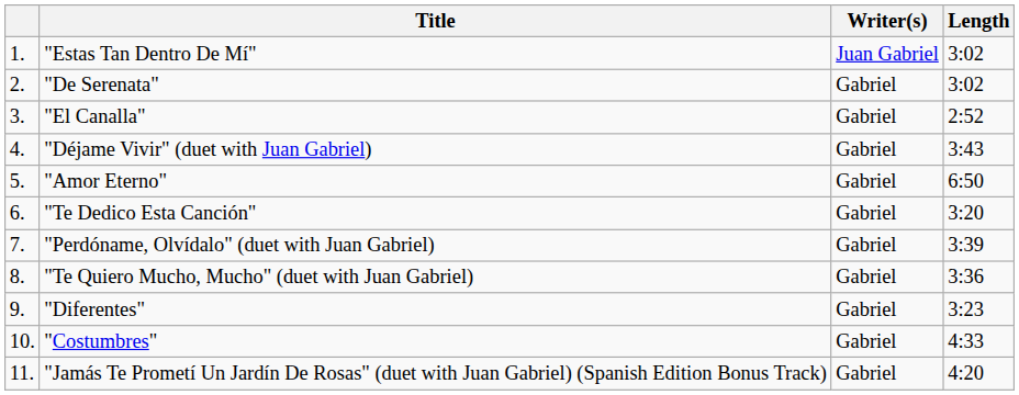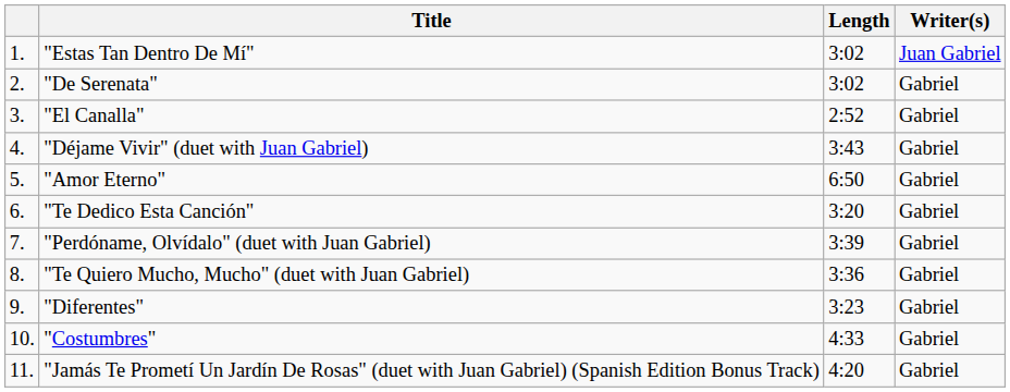 <table class="wikitable">
 <tr>
 <th></th>
 <th>Title</th>
+<th>Length</th>
 <th>Writer(s)</th>
-<th>Length</th>
 </tr>
 <tr>
 <td>1.</td>
 <td>"Estas Tan Dentro De Mí"</td>
+<td>3:02</td>
 <td><a href='#'>Juan Gabriel</a></td>
-<td>3:02</td>
 </tr>
 <tr>
 <td>2.</td>
 <td>"De Serenata"</td>
+<td>3:02</td>
 <td>Gabriel</td>
-<td>3:02</td>
 </tr>
 <tr>
 <td>3.</td>
 <td>"El Canalla"</td>
+<td>2:52</td>
 <td>Gabriel</td>
-<td>2:52</td>
 </tr>
 <tr>
 <td>4.</td>
 <td>"Déjame Vivir" (duet with  <a href='#'>Juan Gabriel</a>)</td>
+<td>3:43</td>
 <td>Gabriel</td>
-<td>3:43</td>
 </tr>
 <tr>
 <td>5.</td>
 <td>"Amor Eterno"</td>
+<td>6:50</td>
 <td>Gabriel</td>
-<td>6:50</td>
 </tr>
 <tr>
 <td>6.</td>
 <td>"Te Dedico Esta Canción"</td>
+<td>3:20</td>
 <td>Gabriel</td>
-<td>3:20</td>
 </tr>
 <tr>
 <td>7.</td>
 <td>"Perdóname, Olvídalo" (duet with Juan Gabriel)</td>
+<td>3:39</td>
 <td>Gabriel</td>
-<td>3:39</td>
 </tr>
 <tr>
 <td>8.</td>
 <td>"Te Quiero Mucho, Mucho" (duet with Juan Gabriel)</td>
+<td>3:36</td>
 <td>Gabriel</td>
-<td>3:36</td>
 </tr>
 <tr>
 <td>9.</td>
 <td>"Diferentes"</td>
+<td>3:23</td>
 <td>Gabriel</td>
-<td>3:23</td>
 </tr>
 <tr>
 <td>10.</td>
 <td>"<a href='#'>Costumbres</a>"</td>
+<td>4:33</td>
 <td>Gabriel</td>
-<td>4:33</td>
 </tr>
 <tr>
 <td>11.</td>
 <td>"Jamás Te Prometí Un Jardín De Rosas" (duet with  Juan Gabriel) (Spanish Edition Bonus Track)</td>
+<td>4:20</td>
 <td>Gabriel</td>
-<td>4:20</td>
 </tr>
 </table>
